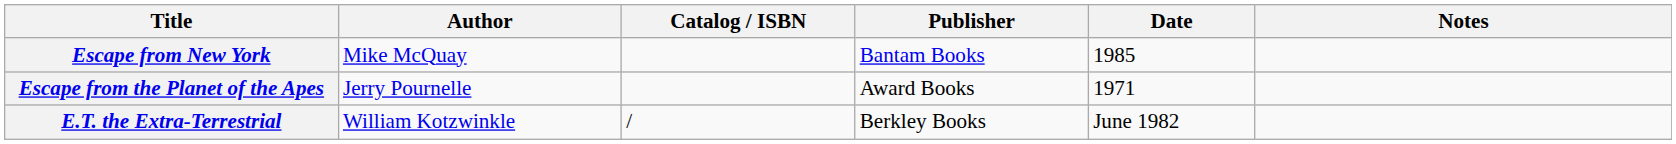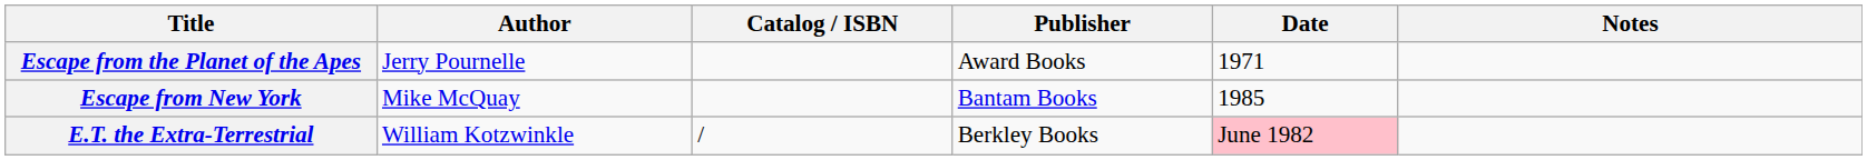 <table class="wikitable sortable" style="width:100%;">
 <tr>
 <th width=20%>Title</th>
 <th width=17%>Author</th>
 <th width=14%>Catalog / ISBN</th>
 <th width=14%>Publisher</th>
 <th width=10%>Date</th>
 <th width=25%>Notes</th>
 </tr>
 <tr>
+<th><em><a href='#'>Escape from the Planet of the Apes</a></em></th>
+<td><a href='#'>Jerry Pournelle</a></td>
+<td></td>
+<td>Award Books</td>
+<td>1971</td>
+<td></td>
+</tr>
+<tr>
 <th><em><a href='#'>Escape from New York</a></em></th>
 <td><a href='#'>Mike McQuay</a></td>
 <td></td>
 <td><a href='#'>Bantam Books</a></td>
 <td>1985</td>
 <td></td>
 </tr>
 <tr>
-<th><em><a href='#'>Escape from the Planet of the Apes</a></em></th>
-<td><a href='#'>Jerry Pournelle</a></td>
-<td></td>
-<td>Award Books</td>
-<td>1971</td>
-<td></td>
-</tr>
-<tr>
 <th><em><a href='#'>E.T. the Extra-Terrestrial</a></em></th>
 <td><a href='#'>William Kotzwinkle</a></td>
 <td> / </td>
 <td>Berkley Books</td>
-<td>June 1982</td>
+<td style="background: pink;">June 1982</td>
 </tr>
 </table>
